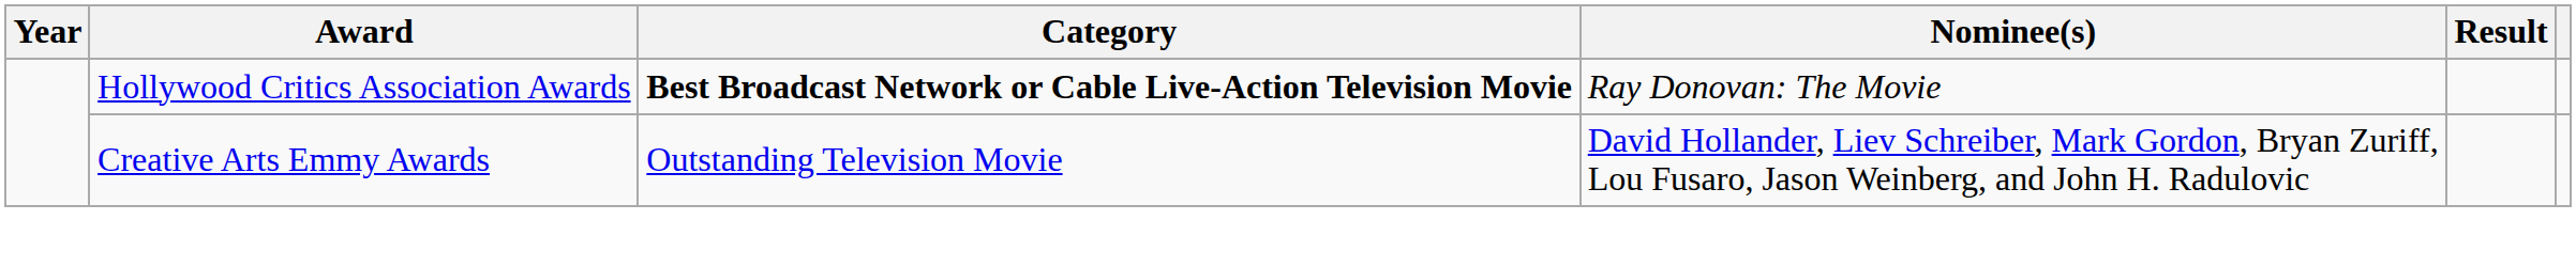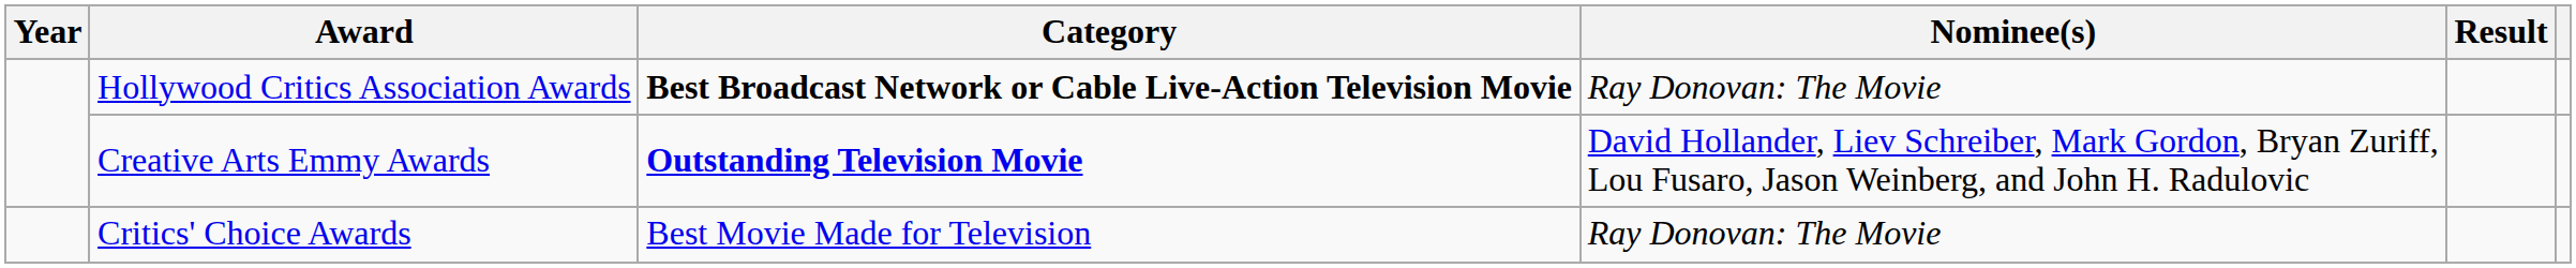 <table class="wikitable sortable">
 <tr>
 <th>Year</th>
 <th>Award</th>
 <th>Category</th>
 <th>Nominee(s)</th>
 <th>Result</th>
 <th></th>
 </tr>
 <tr>
 <td rowspan="2"></td>
 <td><a href='#'>Hollywood Critics Association Awards</a></td>
 <td><strong>Best Broadcast Network or Cable Live-Action Television Movie</strong></td>
 <td><em>Ray Donovan: The Movie</em></td>
 <td></td>
 <td align="center"></td>
 </tr>
 <tr>
 <td><a href='#'>Creative Arts Emmy Awards</a></td>
-<td><a href='#'>Outstanding Television Movie</a></td>
+<td><strong><a href='#'>Outstanding Television Movie</a></strong></td>
 <td><a href='#'>David Hollander</a>, <a href='#'>Liev Schreiber</a>, <a href='#'>Mark Gordon</a>, Bryan Zuriff, <br> Lou Fusaro, Jason Weinberg, and John H. Radulovic</td>
 <td></td>
 <td align="center"></td>
 </tr>
+<tr>
+<td></td>
+<td><a href='#'>Critics' Choice Awards</a></td>
+<td><a href='#'>Best Movie Made for Television</a></td>
+<td><em>Ray Donovan: The Movie</em></td>
+<td></td>
+<td align="center"></td>
+</tr>
 </table>
